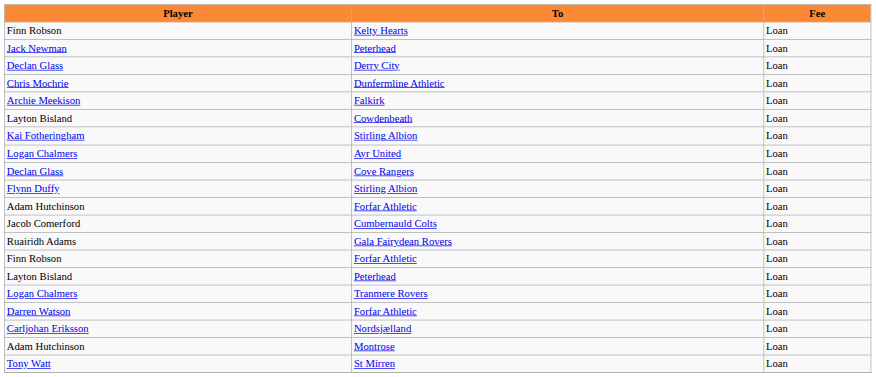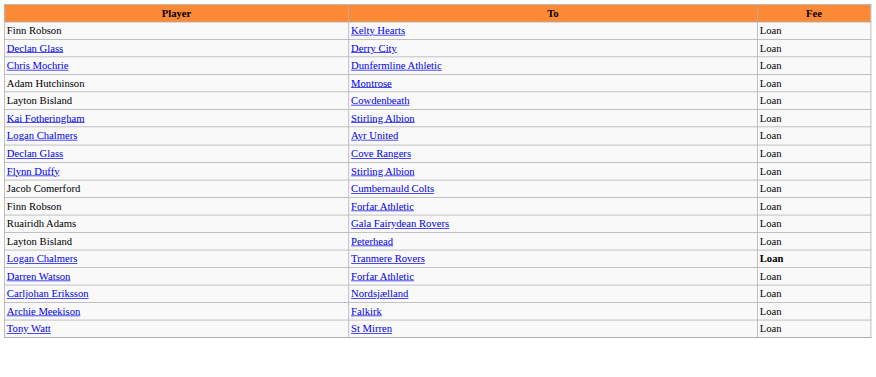 <table class="wikitable" style="text-align:left; font-size:95%;width:98%;">
 <tr>
 <th style="background:#FC8936; color:black;">Player</th>
 <th style="background:#FC8936; color:black;">To</th>
 <th style="background:#FC8936; color:black;">Fee</th>
 </tr>
 <tr>
 <td> Finn Robson</td>
 <td> <a href='#'>Kelty Hearts</a></td>
-<td>Loan</td>
-</tr>
-<tr>
-<td> <a href='#'>Jack Newman</a></td>
-<td> <a href='#'>Peterhead</a></td>
 <td>Loan</td>
 </tr>
 <tr>
 <td> <a href='#'>Declan Glass</a></td>
 <td> <a href='#'>Derry City</a></td>
 <td>Loan</td>
 </tr>
 <tr>
 <td> <a href='#'>Chris Mochrie</a></td>
 <td> <a href='#'>Dunfermline Athletic</a></td>
 <td>Loan</td>
 </tr>
 <tr>
-<td> <a href='#'>Archie Meekison</a></td>
-<td> <a href='#'>Falkirk</a></td>
+<td> Adam Hutchinson</td>
+<td> <a href='#'>Montrose</a></td>
 <td>Loan</td>
 </tr>
 <tr>
 <td> Layton Bisland</td>
 <td> <a href='#'>Cowdenbeath</a></td>
 <td>Loan</td>
 </tr>
 <tr>
 <td> <a href='#'>Kai Fotheringham</a></td>
 <td> <a href='#'>Stirling Albion</a></td>
 <td>Loan</td>
 </tr>
 <tr>
 <td> <a href='#'>Logan Chalmers</a></td>
 <td> <a href='#'>Ayr United</a></td>
 <td>Loan</td>
 </tr>
 <tr>
 <td> <a href='#'>Declan Glass</a></td>
 <td> <a href='#'>Cove Rangers</a></td>
 <td>Loan</td>
 </tr>
 <tr>
 <td> <a href='#'>Flynn Duffy</a></td>
 <td> <a href='#'>Stirling Albion</a></td>
 <td>Loan</td>
 </tr>
 <tr>
-<td> Adam Hutchinson</td>
-<td> <a href='#'>Forfar Athletic</a></td>
-<td>Loan</td>
-</tr>
-<tr>
 <td> Jacob Comerford</td>
 <td> <a href='#'>Cumbernauld Colts</a></td>
 <td>Loan</td>
 </tr>
 <tr>
-<td> Ruairidh Adams</td>
-<td> <a href='#'>Gala Fairydean Rovers</a></td>
+<td> Finn Robson</td>
+<td> <a href='#'>Forfar Athletic</a></td>
 <td>Loan</td>
 </tr>
 <tr>
-<td> Finn Robson</td>
-<td> <a href='#'>Forfar Athletic</a></td>
+<td> Ruairidh Adams</td>
+<td> <a href='#'>Gala Fairydean Rovers</a></td>
 <td>Loan</td>
 </tr>
 <tr>
 <td> Layton Bisland</td>
 <td> <a href='#'>Peterhead</a></td>
 <td>Loan</td>
 </tr>
 <tr>
 <td> <a href='#'>Logan Chalmers</a></td>
 <td> <a href='#'>Tranmere Rovers</a></td>
-<td>Loan</td>
+<td><strong>Loan</strong></td>
 </tr>
 <tr>
 <td> <a href='#'>Darren Watson</a></td>
 <td> <a href='#'>Forfar Athletic</a></td>
 <td>Loan</td>
 </tr>
 <tr>
 <td> <a href='#'>Carljohan Eriksson</a></td>
 <td> <a href='#'>Nordsjælland</a></td>
 <td>Loan</td>
 </tr>
 <tr>
-<td> Adam Hutchinson</td>
-<td> <a href='#'>Montrose</a></td>
+<td> <a href='#'>Archie Meekison</a></td>
+<td> <a href='#'>Falkirk</a></td>
 <td>Loan</td>
 </tr>
 <tr>
 <td> <a href='#'>Tony Watt</a></td>
 <td> <a href='#'>St Mirren</a></td>
 <td>Loan</td>
 </tr>
 <tr>
 </tr>
 </table>
